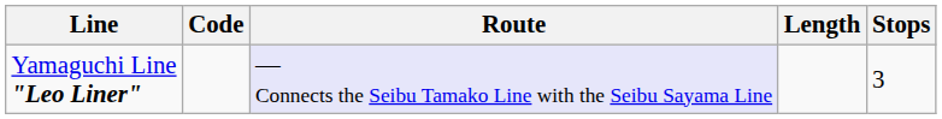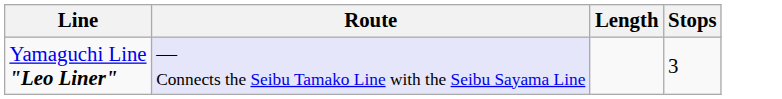 <table class="wikitable">
 <tr>
 <th>Line</th>
-<th>Code</th>
 <th>Route</th>
 <th>Length</th>
 <th>Stops</th>
 </tr>
 <tr>
 <td><a href='#'>Yamaguchi Line</a><br><strong><em>"Leo Liner"</em></strong></td>
-<td></td>
 <td style="background: lavender;"> — <br><small>Connects the <a href='#'>Seibu Tamako Line</a> with the <a href='#'>Seibu Sayama Line</a></small></td>
 <td></td>
 <td>3</td>
 </tr>
 </table>
